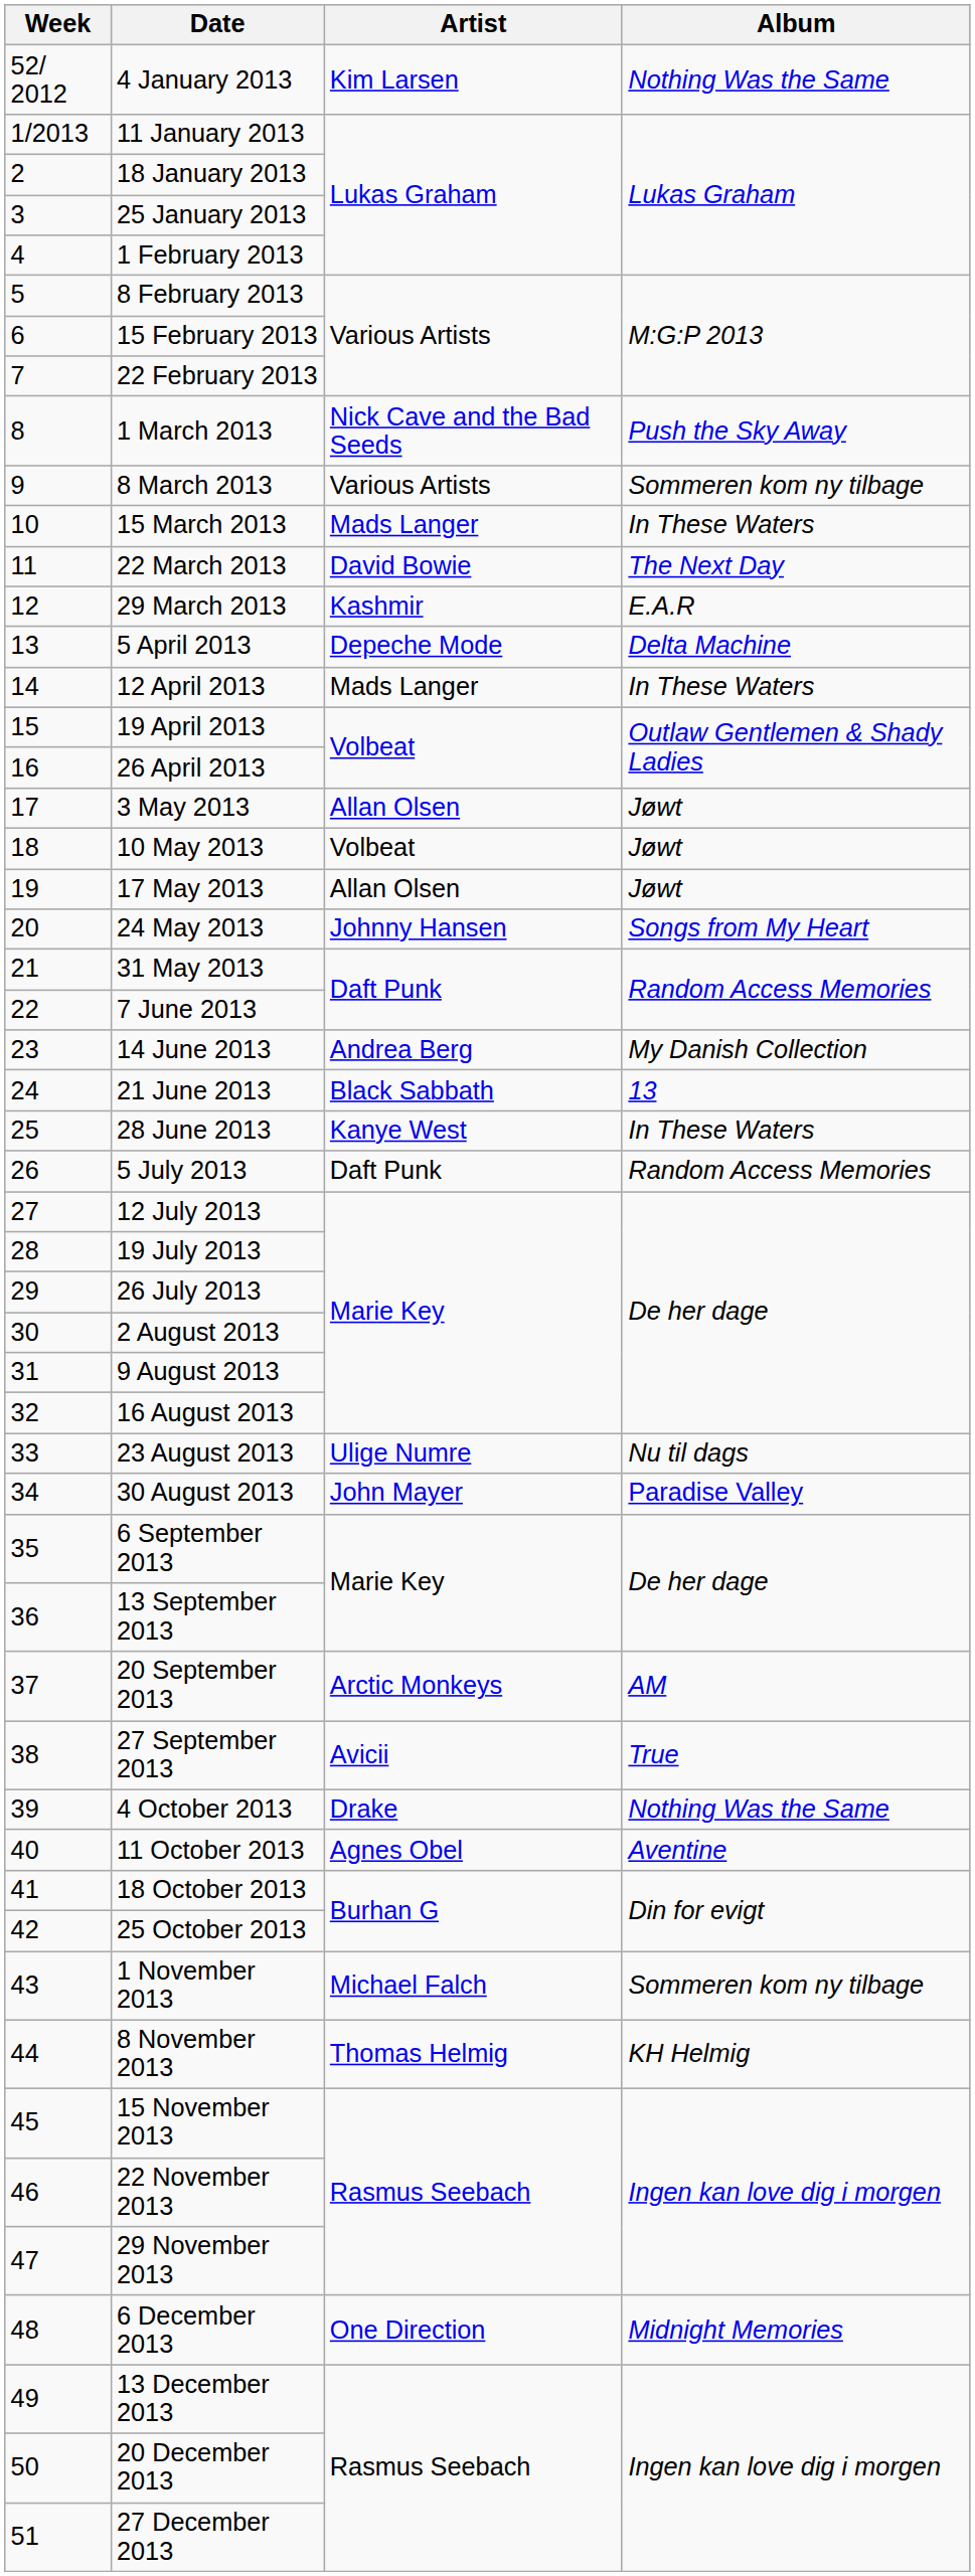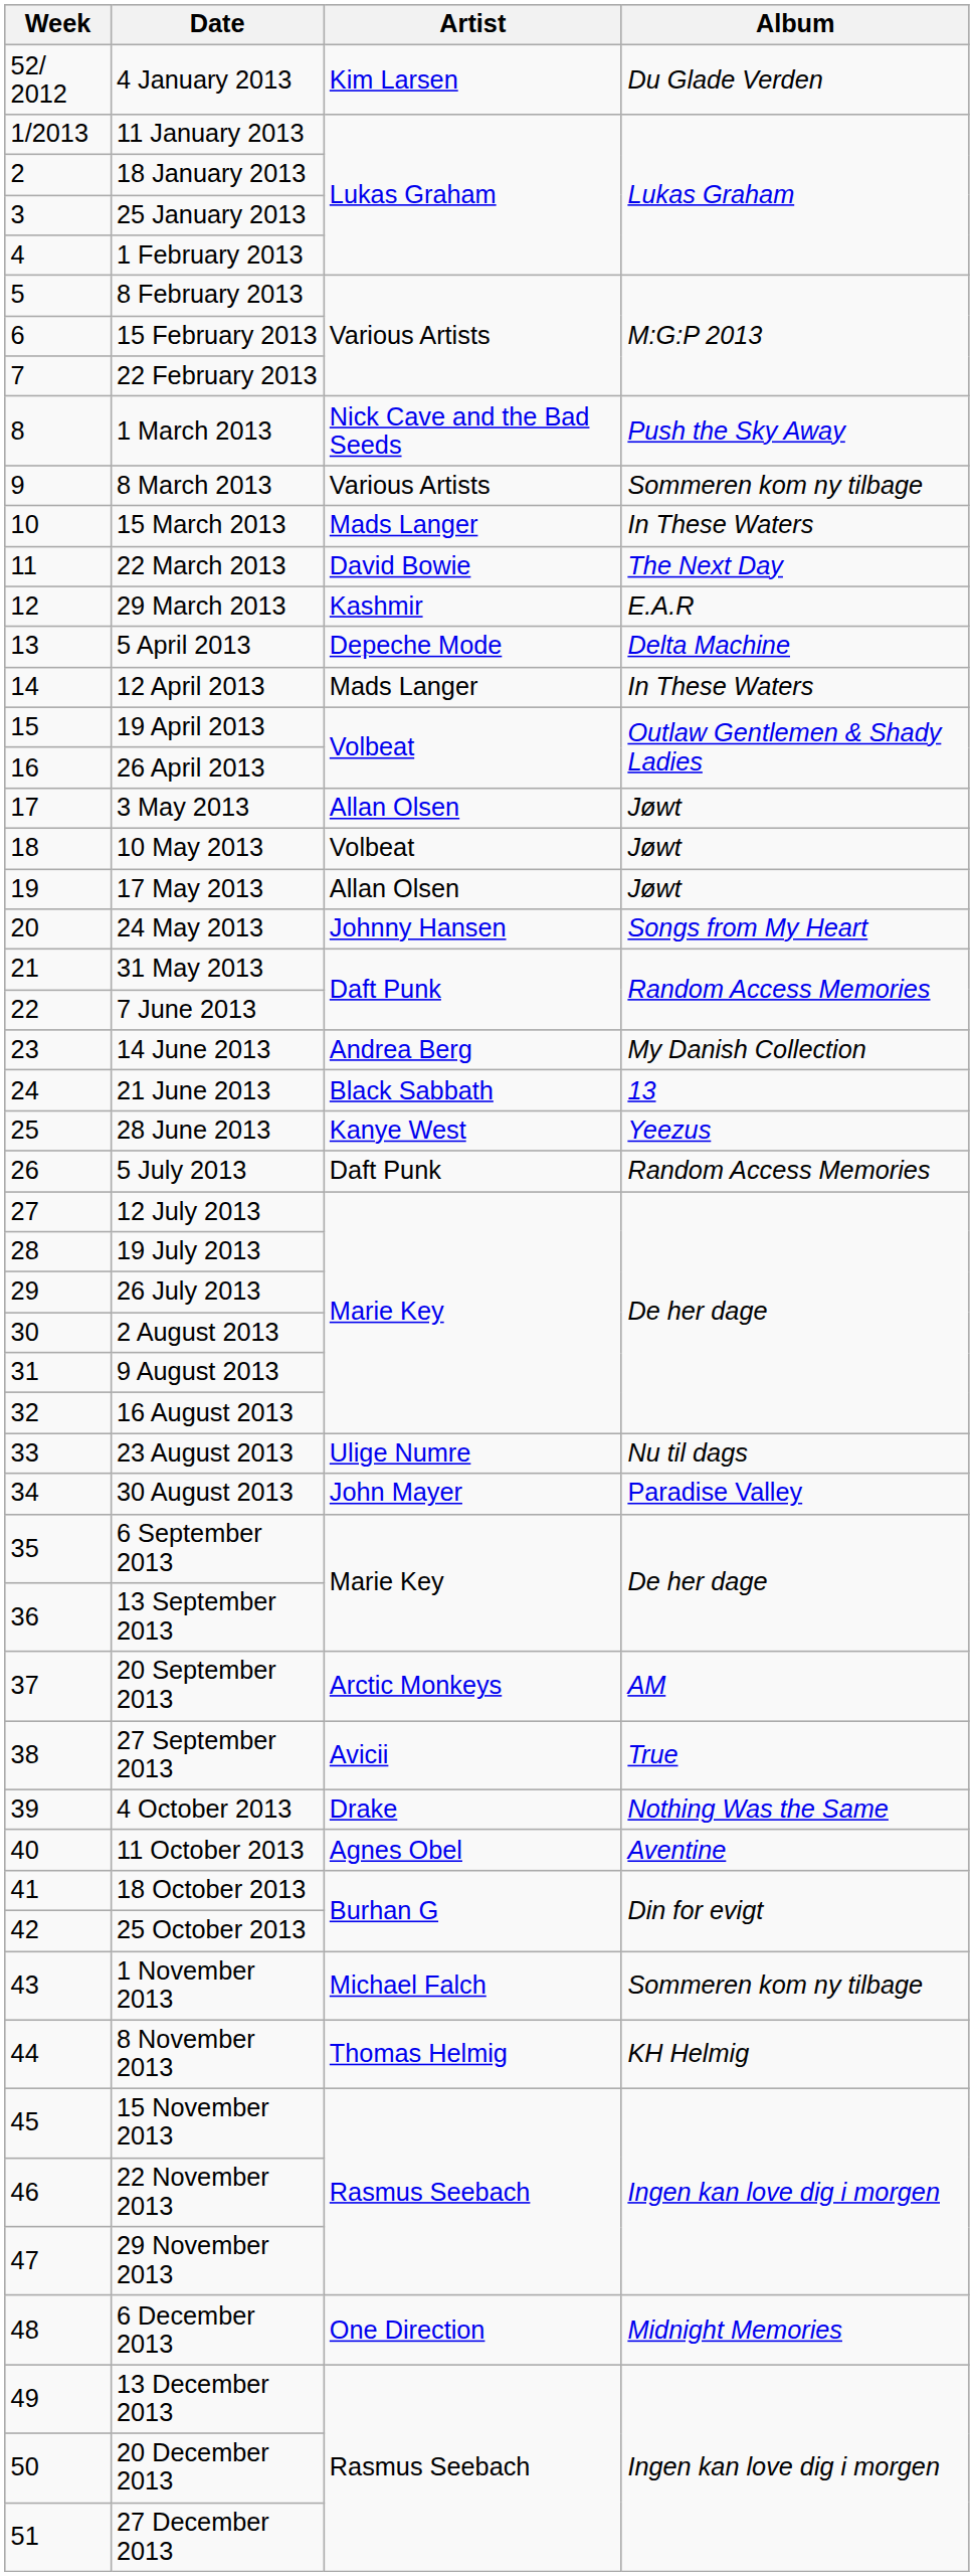 <table class="sortable wikitable">
 <tr>
 <th>Week</th>
 <th>Date</th>
 <th>Artist</th>
 <th>Album</th>
 </tr>
 <tr>
 <td>52/ 2012</td>
 <td>4 January 2013</td>
 <td rowspan=1><a href='#'>Kim Larsen</a></td>
-<td rowspan=1><em><a href='#'>Nothing Was the Same</a></em></td>
+<td rowspan=1><em>Du Glade Verden</em></td>
 </tr>
 <tr>
 <td>1/2013</td>
 <td>11 January 2013</td>
 <td rowspan=4><a href='#'>Lukas Graham</a></td>
 <td rowspan=4><em><a href='#'>Lukas Graham</a></em></td>
 </tr>
 <tr>
 <td>2</td>
 <td>18 January 2013</td>
 </tr>
 <tr>
 <td>3</td>
 <td>25 January 2013</td>
 </tr>
 <tr>
 <td>4</td>
 <td>1 February 2013</td>
 </tr>
 <tr>
 <td>5</td>
 <td>8 February 2013</td>
 <td rowspan=3>Various Artists</td>
 <td rowspan=3><em>M:G:P 2013</em></td>
 </tr>
 <tr>
 <td>6</td>
 <td>15 February 2013</td>
 </tr>
 <tr>
 <td>7</td>
 <td>22 February 2013</td>
 </tr>
 <tr>
 <td>8</td>
 <td>1 March 2013</td>
 <td rowspan=1><a href='#'>Nick Cave and the Bad Seeds</a></td>
 <td rowspan=1><em><a href='#'>Push the Sky Away</a></em></td>
 </tr>
 <tr>
 <td>9</td>
 <td>8 March 2013</td>
 <td rowspan=1>Various Artists</td>
 <td rowspan=1><em>Sommeren kom ny tilbage</em></td>
 </tr>
 <tr>
 <td>10</td>
 <td>15 March 2013</td>
 <td rowspan=1><a href='#'>Mads Langer</a></td>
 <td rowspan=1><em>In These Waters</em></td>
 </tr>
 <tr>
 <td>11</td>
 <td>22 March 2013</td>
 <td rowspan=1><a href='#'>David Bowie</a></td>
 <td rowspan=1><em><a href='#'>The Next Day</a></em></td>
 </tr>
 <tr>
 <td>12</td>
 <td>29 March 2013</td>
 <td rowspan=1><a href='#'>Kashmir</a></td>
 <td rowspan=1><em>E.A.R</em></td>
 </tr>
 <tr>
 <td>13</td>
 <td>5 April 2013</td>
 <td rowspan=1><a href='#'>Depeche Mode</a></td>
 <td rowspan=1><em><a href='#'>Delta Machine</a></em></td>
 </tr>
 <tr>
 <td>14</td>
 <td>12 April 2013</td>
 <td rowspan=1>Mads Langer</td>
 <td rowspan=1><em>In These Waters</em></td>
 </tr>
 <tr>
 <td>15</td>
 <td>19 April 2013</td>
 <td rowspan=2><a href='#'>Volbeat</a></td>
 <td rowspan=2><em><a href='#'>Outlaw Gentlemen & Shady Ladies</a></em></td>
 </tr>
 <tr>
 <td>16</td>
 <td>26 April 2013</td>
 </tr>
 <tr>
 <td>17</td>
 <td>3 May 2013</td>
 <td rowspan=1><a href='#'>Allan Olsen</a></td>
 <td rowspan=1><em>Jøwt</em></td>
 </tr>
 <tr>
 <td>18</td>
 <td>10 May 2013</td>
 <td rowspan=1>Volbeat</td>
 <td rowspan=1><em>Jøwt</em></td>
 </tr>
 <tr>
 <td>19</td>
 <td>17 May 2013</td>
 <td rowspan=1>Allan Olsen</td>
 <td rowspan=1><em>Jøwt</em></td>
 </tr>
 <tr>
 <td>20</td>
 <td>24 May 2013</td>
 <td rowspan=1><a href='#'>Johnny Hansen</a></td>
 <td rowspan=1><em><a href='#'>Songs from My Heart</a></em></td>
 </tr>
 <tr>
 <td>21</td>
 <td>31 May 2013</td>
 <td rowspan=2><a href='#'>Daft Punk</a></td>
 <td rowspan=2><em><a href='#'>Random Access Memories</a></em></td>
 </tr>
 <tr>
 <td>22</td>
 <td>7 June 2013</td>
 </tr>
 <tr>
 <td>23</td>
 <td>14 June 2013</td>
 <td rowspan=1><a href='#'>Andrea Berg</a></td>
 <td rowspan=1><em>My Danish Collection</em></td>
 </tr>
 <tr>
 <td>24</td>
 <td>21 June 2013</td>
 <td rowspan=1><a href='#'>Black Sabbath</a></td>
 <td rowspan=1><em><a href='#'>13</a></em></td>
 </tr>
 <tr>
 <td>25</td>
 <td>28 June 2013</td>
 <td rowspan=1><a href='#'>Kanye West</a></td>
-<td rowspan=1><em>In These Waters</em></td>
+<td rowspan=1><em><a href='#'>Yeezus</a></em></td>
 </tr>
 <tr>
 <td>26</td>
 <td>5 July 2013</td>
 <td rowspan=1>Daft Punk</td>
 <td rowspan=1><em>Random Access Memories</em></td>
 </tr>
 <tr>
 <td>27</td>
 <td>12 July 2013</td>
 <td rowspan=6><a href='#'>Marie Key</a></td>
 <td rowspan=6><em>De her dage</em></td>
 </tr>
 <tr>
 <td>28</td>
 <td>19 July 2013</td>
 </tr>
 <tr>
 <td>29</td>
 <td>26 July 2013</td>
 </tr>
 <tr>
 <td>30</td>
 <td>2 August 2013</td>
 </tr>
 <tr>
 <td>31</td>
 <td>9 August 2013</td>
 </tr>
 <tr>
 <td>32</td>
 <td>16 August 2013</td>
 </tr>
 <tr>
 <td>33</td>
 <td>23 August 2013</td>
 <td rowspan=1><a href='#'>Ulige Numre</a></td>
 <td rowspan=1><em>Nu til dags</em></td>
 </tr>
 <tr>
 <td>34</td>
 <td>30 August 2013</td>
 <td rowspan=1><a href='#'>John Mayer</a></td>
 <td rowspan=1><a href='#'>Paradise Valley</a></td>
 </tr>
 <tr>
 <td>35</td>
 <td>6 September 2013</td>
 <td rowspan=2>Marie Key</td>
 <td rowspan=2><em>De her dage</em></td>
 </tr>
 <tr>
 <td>36</td>
 <td>13 September 2013</td>
 </tr>
 <tr>
 <td>37</td>
 <td>20 September 2013</td>
 <td rowspan=1><a href='#'>Arctic Monkeys</a></td>
 <td rowspan=1><em><a href='#'>AM</a></em></td>
 </tr>
 <tr>
 <td>38</td>
 <td>27 September 2013</td>
 <td rowspan=1><a href='#'>Avicii</a></td>
 <td rowspan=1><em><a href='#'>True</a></em></td>
 </tr>
 <tr>
 <td>39</td>
 <td>4 October 2013</td>
 <td rowspan=1><a href='#'>Drake</a></td>
 <td rowspan=1><em><a href='#'>Nothing Was the Same</a></em></td>
 </tr>
 <tr>
 <td>40</td>
 <td>11 October 2013</td>
 <td rowspan=1><a href='#'>Agnes Obel</a></td>
 <td rowspan=1><em><a href='#'>Aventine</a></em></td>
 </tr>
 <tr>
 <td>41</td>
 <td>18 October 2013</td>
 <td rowspan=2><a href='#'>Burhan G</a></td>
 <td rowspan=2><em>Din for evigt</em></td>
 </tr>
 <tr>
 <td>42</td>
 <td>25 October 2013</td>
 </tr>
 <tr>
 <td>43</td>
 <td>1 November 2013</td>
 <td rowspan=1><a href='#'>Michael Falch</a></td>
 <td rowspan=1><em>Sommeren kom ny tilbage</em></td>
 </tr>
 <tr>
 <td>44</td>
 <td>8 November 2013</td>
 <td rowspan=1><a href='#'>Thomas Helmig</a></td>
 <td rowspan=1><em>KH Helmig</em></td>
 </tr>
 <tr>
 <td>45</td>
 <td>15 November 2013</td>
 <td rowspan=3><a href='#'>Rasmus Seebach</a></td>
 <td rowspan=3><em><a href='#'>Ingen kan love dig i morgen</a></em></td>
 </tr>
 <tr>
 <td>46</td>
 <td>22 November 2013</td>
 </tr>
 <tr>
 <td>47</td>
 <td>29 November 2013</td>
 </tr>
 <tr>
 <td>48</td>
 <td>6 December 2013</td>
 <td rowspan=1><a href='#'>One Direction</a></td>
 <td rowspan=1><em><a href='#'>Midnight Memories</a></em></td>
 </tr>
 <tr>
 <td>49</td>
 <td>13 December 2013</td>
 <td rowspan=3>Rasmus Seebach</td>
 <td rowspan=3><em>Ingen kan love dig i morgen</em></td>
 </tr>
 <tr>
 <td>50</td>
 <td>20 December 2013</td>
 </tr>
 <tr>
 <td>51</td>
 <td>27 December 2013</td>
 </tr>
 </table>
